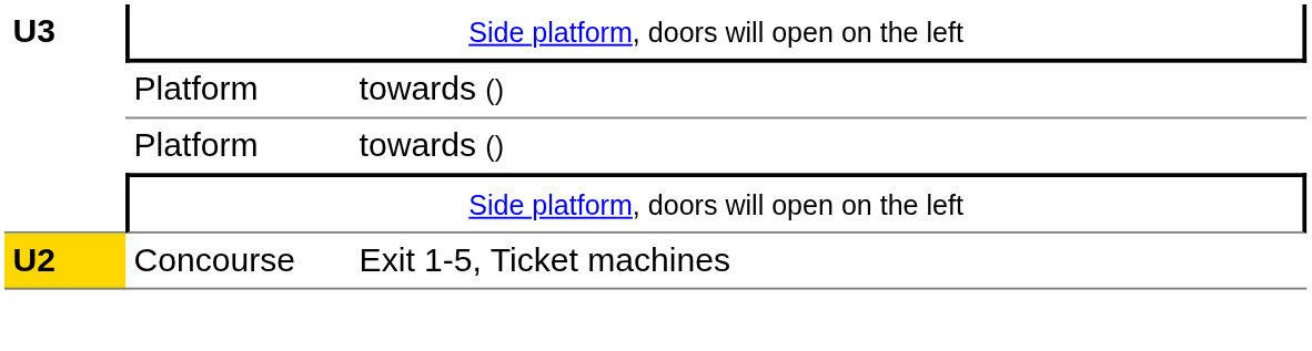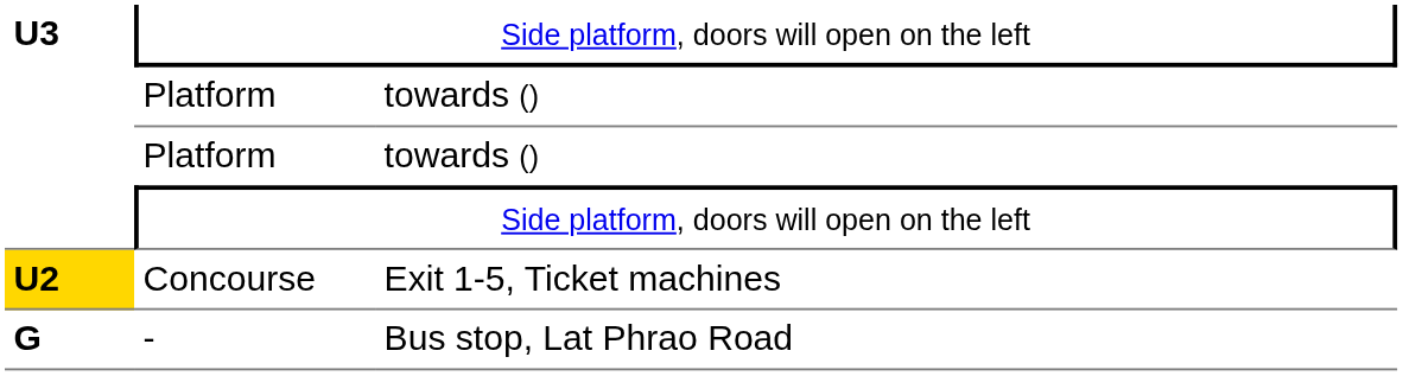 <table table border=0 cellspacing=0 cellpadding=4>
 <tr>
 <td style="border-bottom:solid 1px gray;" rowspan=4 valign=top width=50><strong>U3</strong></td>
 <td style = "border-right:solid 2px black;border-left:solid 2px black;border-bottom:solid 2px black;text-align:center;" colspan=2><small><a href='#'>Side platform</a>, doors will open on the left</small></td>
 </tr>
 <tr>
 <td style = "border-bottom:solid 1px gray;" width=100>Platform </td>
 <td style = "border-bottom:solid 1px gray;" width=450> towards  <small>()</small></td>
 </tr>
 <tr>
 <td>Platform </td>
 <td> towards  <small>()</small></td>
 </tr>
 <tr>
 <td style = "border-top:solid 2px black;border-right:solid 2px black;border-left:solid 2px black;border-bottom:solid 1px gray;text-align:center;" colspan=2><small><a href='#'>Side platform</a>, doors will open on the left</small></td>
 </tr>
 <tr>
 <td style = "background: gold; border-bottom:solid 1px gray;" rowspan=1 valign=top><strong>U2</strong></td>
 <td style = "border-bottom:solid 1px gray;" valign=top>Concourse</td>
 <td style = "border-bottom:solid 1px gray;" valign=top>Exit 1-5, Ticket machines</td>
 </tr>
+<tr>
+<td style = "border-bottom:solid 1px gray;" rowspan=1 valign=top><strong>G</strong></td>
+<td style = "border-bottom:solid 1px gray;" valign=top>-</td>
+<td style = "border-bottom:solid 1px gray;" valign=top>Bus stop, Lat Phrao Road</td>
+</tr>
 </table>
